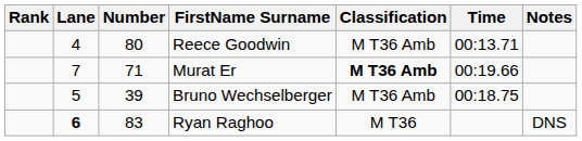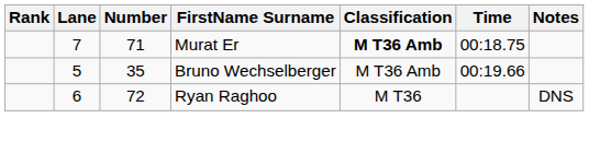 <table class="wikitable sortable" style="text-align:center">
 <tr>
 <th>Rank</th>
 <th>Lane</th>
 <th>Number</th>
 <th>FirstName Surname</th>
 <th>Classification</th>
 <th>Time</th>
 <th>Notes</th>
 </tr>
 <tr>
 <td></td>
-<td>4</td>
-<td>80</td>
-<td style="text-align:left"> Reece Goodwin</td>
-<td>M T36 Amb</td>
-<td>00:13.71</td>
+<td>7</td>
+<td>71</td>
+<td style="text-align:left"> Murat Er</td>
+<td><strong>M T36 Amb</strong></td>
+<td>00:18.75</td>
 <td></td>
 </tr>
 <tr>
 <td></td>
-<td>7</td>
-<td>71</td>
-<td style="text-align:left"> Murat Er</td>
-<td><strong>M T36 Amb</strong></td>
+<td>5</td>
+<td>35</td>
+<td style="text-align:left"> Bruno Wechselberger</td>
+<td>M T36 Amb</td>
 <td>00:19.66</td>
 <td></td>
 </tr>
 <tr>
 <td></td>
-<td>5</td>
-<td>39</td>
-<td style="text-align:left"> Bruno Wechselberger</td>
-<td>M T36 Amb</td>
-<td>00:18.75</td>
-<td></td>
-</tr>
-<tr>
-<td></td>
-<td><strong>6</strong></td>
-<td>83</td>
+<td>6</td>
+<td>72</td>
 <td style="text-align:left"> Ryan Raghoo</td>
 <td>M T36</td>
 <td></td>
 <td>DNS</td>
 </tr>
 </table>
